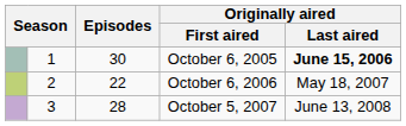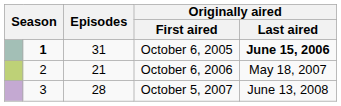 <table class="wikitable" style="text-align: center;">
 <tr>
 <th colspan="2" rowspan="2" style="padding:0 8px;">Season</th>
 <th rowspan="2" style="padding:0 8px;">Episodes</th>
 <th colspan="2" style="padding:0 8px;">Originally aired</th>
 </tr>
 <tr>
 <th>First aired</th>
 <th>Last aired</th>
 </tr>
 <tr>
 <td style="background:#A3BFB6; color:#100; text-align:center;"></td>
-<td>1</td>
-<td>30</td>
+<td><strong>1</strong></td>
+<td>31</td>
 <td style="padding: 0 8px;">October 6, 2005</td>
 <td style="padding: 0 8px;"><strong>June 15, 2006</strong></td>
 </tr>
 <tr>
 <td style="background:#bed177; color:#100; text-align:center;"></td>
 <td>2</td>
-<td>22</td>
+<td>21</td>
 <td style="padding: 0 8px;">October 6, 2006</td>
 <td style="padding: 0 8px;">May 18, 2007</td>
 </tr>
 <tr>
 <td style="background:#C4A9D2; color:#100; text-align:center;"></td>
 <td>3</td>
 <td>28</td>
 <td style="padding: 0 8px;">October 5, 2007</td>
 <td style="padding: 0 8px;">June 13, 2008</td>
 </tr>
 </table>
